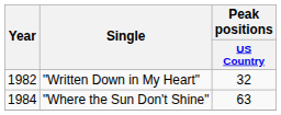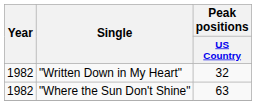 <table class="wikitable" style="text-align:center;">
 <tr>
 <th rowspan="2">Year</th>
 <th rowspan="2">Single</th>
 <th colspan="1">Peak positions</th>
 </tr>
 <tr style="font-size:smaller;">
 <th width="65"><a href='#'>US Country</a></th>
 </tr>
 <tr>
 <td>1982</td>
 <td align="left">"Written Down in My Heart"</td>
 <td>32</td>
 </tr>
 <tr>
-<td>1984</td>
+<td>1982</td>
 <td align="left">"Where the Sun Don't Shine"</td>
 <td>63</td>
 </tr>
 <tr>
 </tr>
 </table>
